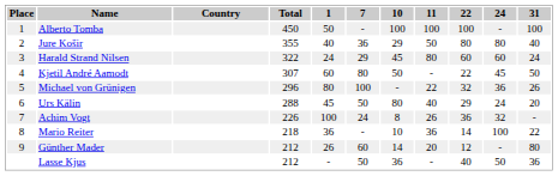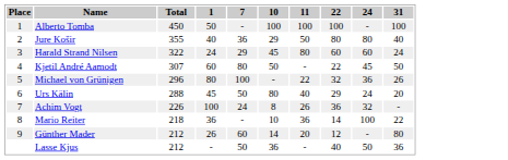 <table border="0" style="border: 1px solid #999; background-color:#FFFFFF; text-align:center; font-size:86%; line-height:15px;">
 <tr align="center" bgcolor="#CCCCCC">
 <th width=35>Place</th>
 <th width=170>Name</th>
-<th width=120>Country</th>
 <th width=50>Total</th>
 <th width=40>1</th>
 <th width=40>7</th>
 <th width=40>10</th>
 <th width=40>11</th>
 <th width=40>22</th>
 <th width=40>24</th>
 <th width=40>31</th>
 </tr>
 <tr bgcolor="#EFEFEF">
 <td>1</td>
 <td align="left"><a href='#'>Alberto Tomba</a></td>
-<td align="left"></td>
 <td>450</td>
 <td>50</td>
 <td>-</td>
 <td>100</td>
 <td>100</td>
 <td>100</td>
 <td>-</td>
 <td>100</td>
 </tr>
 <tr>
 <td>2</td>
 <td align="left"><a href='#'>Jure Košir</a></td>
-<td align="left"></td>
 <td>355</td>
 <td>40</td>
 <td>36</td>
 <td>29</td>
 <td>50</td>
 <td>80</td>
 <td>80</td>
 <td>40</td>
 </tr>
 <tr bgcolor="#EFEFEF">
 <td>3</td>
 <td align="left"><a href='#'>Harald Strand Nilsen</a></td>
-<td align="left"></td>
 <td>322</td>
 <td>24</td>
 <td>29</td>
 <td>45</td>
 <td>80</td>
 <td>60</td>
 <td>60</td>
 <td>24</td>
 </tr>
 <tr>
 <td>4</td>
 <td align="left"><a href='#'>Kjetil André Aamodt</a></td>
-<td align="left"></td>
 <td>307</td>
 <td>60</td>
 <td>80</td>
 <td>50</td>
 <td>-</td>
 <td>22</td>
 <td>45</td>
 <td>50</td>
 </tr>
 <tr bgcolor="#EFEFEF">
 <td>5</td>
 <td align="left"><a href='#'>Michael von Grünigen</a></td>
-<td align="left"></td>
 <td>296</td>
 <td>80</td>
 <td>100</td>
 <td>-</td>
 <td>22</td>
 <td>32</td>
 <td>36</td>
 <td>26</td>
 </tr>
 <tr>
 <td>6</td>
 <td align="left"><a href='#'>Urs Kälin</a></td>
-<td align="left"></td>
 <td>288</td>
 <td>45</td>
 <td>50</td>
 <td>80</td>
 <td>40</td>
 <td>29</td>
 <td>24</td>
 <td>20</td>
 </tr>
 <tr bgcolor="#EFEFEF">
 <td>7</td>
 <td align="left"><a href='#'>Achim Vogt</a></td>
-<td align="left"></td>
 <td>226</td>
 <td>100</td>
 <td>24</td>
 <td>8</td>
 <td>26</td>
 <td>36</td>
 <td>32</td>
 <td>-</td>
 </tr>
 <tr>
 <td>8</td>
 <td align="left"><a href='#'>Mario Reiter</a></td>
-<td align="left"></td>
 <td>218</td>
 <td>36</td>
 <td>-</td>
 <td>10</td>
 <td>36</td>
 <td>14</td>
 <td>100</td>
 <td>22</td>
 </tr>
 <tr bgcolor="#EFEFEF">
 <td>9</td>
 <td align="left"><a href='#'>Günther Mader</a></td>
-<td align="left"></td>
 <td>212</td>
 <td>26</td>
 <td>60</td>
 <td>14</td>
 <td>20</td>
 <td>12</td>
 <td>-</td>
 <td>80</td>
 </tr>
 <tr>
 <td></td>
 <td align="left"><a href='#'>Lasse Kjus</a></td>
-<td align="left"></td>
 <td>212</td>
 <td>-</td>
 <td>50</td>
 <td>36</td>
 <td>-</td>
 <td>40</td>
 <td>50</td>
 <td>36</td>
 </tr>
 </table>
